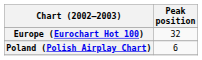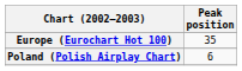 <table class="wikitable sortable plainrowheaders" style="text-align:center">
 <tr>
 <th>Chart (2002–2003)</th>
 <th>Peak<br>position</th>
 </tr>
 <tr>
 </tr>
 <tr>
 </tr>
 <tr>
 </tr>
 <tr>
 <th scope="row">Europe (<a href='#'>Eurochart Hot 100</a>)</th>
-<td>32</td>
+<td>35</td>
 </tr>
 <tr>
 </tr>
 <tr>
 </tr>
 <tr>
 </tr>
 <tr>
 </tr>
 <tr>
 </tr>
 <tr>
 </tr>
 <tr>
 <th scope="row">Poland (<a href='#'>Polish Airplay Chart</a>)</th>
 <td>6</td>
 </tr>
 <tr>
 </tr>
 <tr>
 </tr>
 <tr>
 </tr>
 <tr>
 </tr>
 </table>
